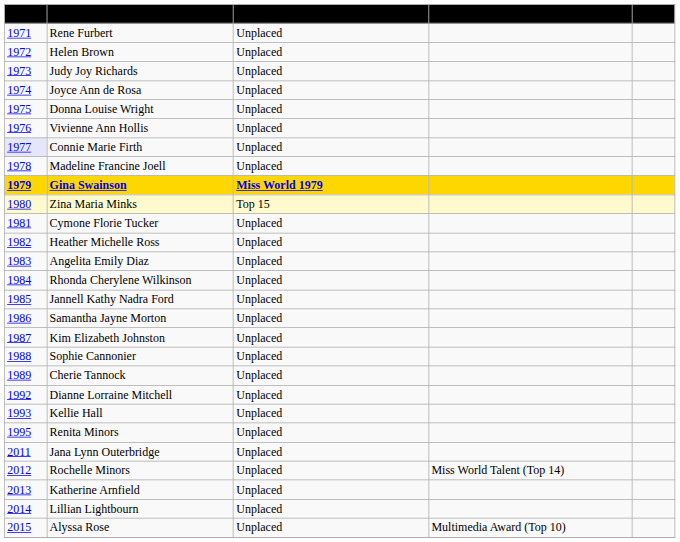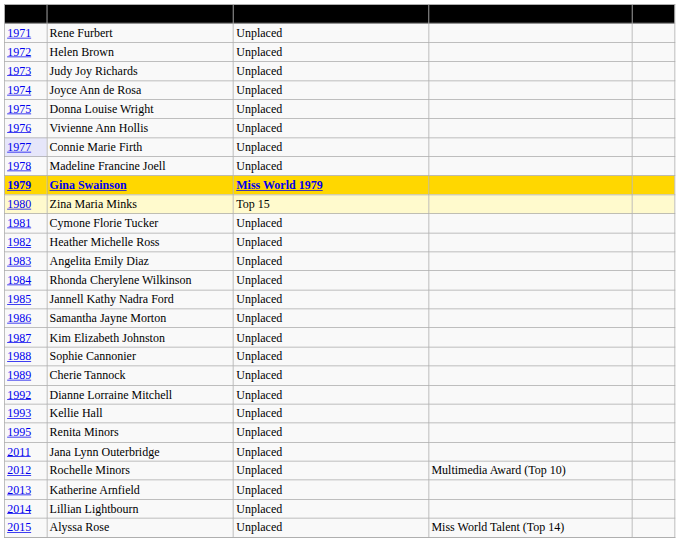 <table class="sortable wikitable">
 <tr>
 <th style="background:black; width:05%;" scope="col"><span>Year</span></th>
 <th style="background:black; width:22%;" scope="col"><span>Miss World Bermuda</span></th>
 <th style="background:black; width:23%;" scope="col"><span>Placement</span></th>
 <th style="background:black; width:24%;" scope="col"><span>Special award(s)</span></th>
 <th style="background:black; width:05%;" scope="col"><span>Ref</span></th>
 </tr>
 <tr>
 <td><a href='#'>1971</a></td>
 <td>Rene Furbert</td>
 <td>Unplaced</td>
 <td></td>
 <td></td>
 </tr>
 <tr>
 <td><a href='#'>1972</a></td>
 <td>Helen Brown</td>
 <td>Unplaced</td>
 <td></td>
 <td></td>
 </tr>
 <tr>
 <td><a href='#'>1973</a></td>
 <td>Judy Joy Richards</td>
 <td>Unplaced</td>
 <td></td>
 <td></td>
 </tr>
 <tr>
 <td><a href='#'>1974</a></td>
 <td>Joyce Ann de Rosa</td>
 <td>Unplaced</td>
 <td></td>
 <td></td>
 </tr>
 <tr>
 <td><a href='#'>1975</a></td>
 <td>Donna Louise Wright</td>
 <td>Unplaced</td>
 <td></td>
 <td></td>
 </tr>
 <tr>
 <td><a href='#'>1976</a></td>
 <td>Vivienne Ann Hollis</td>
 <td>Unplaced</td>
 <td></td>
 <td></td>
 </tr>
 <tr>
 <td style="background: lavender;"><a href='#'>1977</a></td>
 <td>Connie Marie Firth</td>
 <td>Unplaced</td>
 <td></td>
 <td></td>
 </tr>
 <tr>
 <td><a href='#'>1978</a></td>
 <td>Madeline Francine Joell</td>
 <td>Unplaced</td>
 <td></td>
 <td></td>
 </tr>
 <tr>
 <td style="background:gold;"><a href='#'><strong>1979</strong></a></td>
 <td style="background:gold;"><a href='#'><strong>Gina Swainson</strong></a></td>
 <td style="background:gold;"><strong><a href='#'>Miss World 1979</a></strong></td>
 <td style="background:gold;"></td>
 <td style="background:gold;"><strong></strong></td>
 </tr>
 <tr>
 <td style="background:#FFFACD;"><a href='#'>1980</a></td>
 <td style="background:#FFFACD;">Zina Maria Minks</td>
 <td style="background:#FFFACD;">Top 15</td>
 <td style="background:#FFFACD;"></td>
 <td style="background:#FFFACD;"></td>
 </tr>
 <tr>
 <td><a href='#'>1981</a></td>
 <td>Cymone Florie Tucker</td>
 <td>Unplaced</td>
 <td></td>
 <td></td>
 </tr>
 <tr>
 <td><a href='#'>1982</a></td>
 <td>Heather Michelle Ross</td>
 <td>Unplaced</td>
 <td></td>
 <td></td>
 </tr>
 <tr>
 <td><a href='#'>1983</a></td>
 <td>Angelita Emily Diaz</td>
 <td>Unplaced</td>
 <td></td>
 <td></td>
 </tr>
 <tr>
 <td><a href='#'>1984</a></td>
 <td>Rhonda Cherylene Wilkinson</td>
 <td>Unplaced</td>
 <td></td>
 <td></td>
 </tr>
 <tr>
 <td><a href='#'>1985</a></td>
 <td>Jannell Kathy Nadra Ford</td>
 <td>Unplaced</td>
 <td></td>
 <td></td>
 </tr>
 <tr>
 <td><a href='#'>1986</a></td>
 <td>Samantha Jayne Morton</td>
 <td>Unplaced</td>
 <td></td>
 <td></td>
 </tr>
 <tr>
 <td><a href='#'>1987</a></td>
 <td>Kim Elizabeth Johnston</td>
 <td>Unplaced</td>
 <td></td>
 <td></td>
 </tr>
 <tr>
 <td><a href='#'>1988</a></td>
 <td>Sophie Cannonier</td>
 <td>Unplaced</td>
 <td></td>
 <td></td>
 </tr>
 <tr>
 <td><a href='#'>1989</a></td>
 <td>Cherie Tannock</td>
 <td>Unplaced</td>
 <td></td>
 <td></td>
 </tr>
 <tr>
 <td><a href='#'>1992</a></td>
 <td>Dianne Lorraine Mitchell</td>
 <td>Unplaced</td>
 <td></td>
 <td></td>
 </tr>
 <tr>
 <td><a href='#'>1993</a></td>
 <td>Kellie Hall</td>
 <td>Unplaced</td>
 <td></td>
 <td></td>
 </tr>
 <tr>
 <td><a href='#'>1995</a></td>
 <td>Renita Minors</td>
 <td>Unplaced</td>
 <td></td>
 <td></td>
 </tr>
 <tr>
 <td><a href='#'>2011</a></td>
 <td>Jana Lynn Outerbridge</td>
 <td>Unplaced</td>
 <td></td>
 <td></td>
 </tr>
 <tr>
 <td><a href='#'>2012</a></td>
 <td>Rochelle Minors</td>
 <td>Unplaced</td>
-<td>Miss World Talent (Top 14)</td>
+<td>Multimedia Award (Top 10)</td>
 <td></td>
 </tr>
 <tr>
 <td><a href='#'>2013</a></td>
 <td>Katherine Arnfield</td>
 <td>Unplaced</td>
 <td></td>
 <td></td>
 </tr>
 <tr>
 <td><a href='#'>2014</a></td>
 <td>Lillian Lightbourn</td>
 <td>Unplaced</td>
 <td></td>
 <td></td>
 </tr>
 <tr>
 <td><a href='#'>2015</a></td>
 <td>Alyssa Rose</td>
 <td>Unplaced</td>
-<td>Multimedia Award (Top 10)</td>
+<td>Miss World Talent (Top 14)</td>
 <td></td>
 </tr>
 <tr>
 </tr>
 </table>
